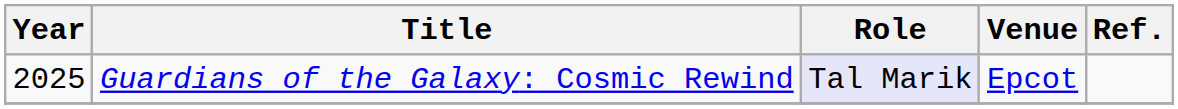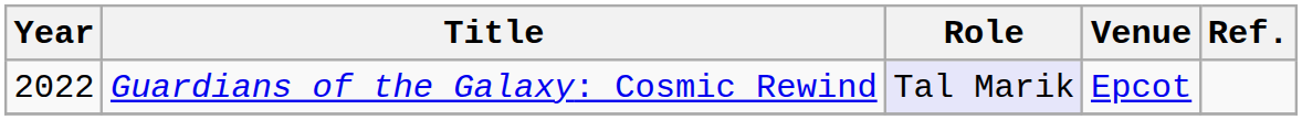 <table class="wikitable sortable">
 <tr>
 <th>Year</th>
 <th>Title</th>
 <th>Role</th>
 <th>Venue</th>
 <th>Ref.</th>
 </tr>
 <tr>
-<td>2025</td>
+<td>2022</td>
 <td><a href='#'><em>Guardians of the Galaxy</em>: Cosmic Rewind</a></td>
 <td style="background: lavender;">Tal Marik</td>
 <td><a href='#'>Epcot</a></td>
 <td style="text-align:center;"></td>
 </tr>
 <tr>
 </tr>
 </table>
